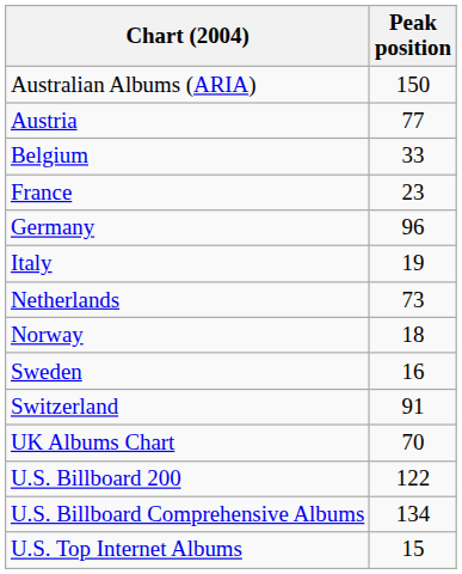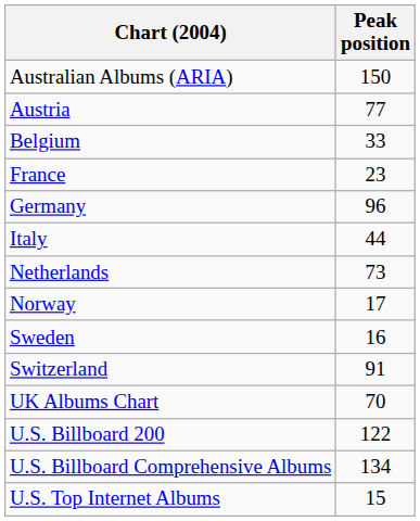 <table class="wikitable">
 <tr>
 <th>Chart (2004)</th>
 <th>Peak<br>position</th>
 </tr>
 <tr>
 <td>Australian Albums (<a href='#'>ARIA</a>)</td>
 <td align="center">150</td>
 </tr>
 <tr>
 <td><a href='#'>Austria</a></td>
 <td align="center">77</td>
 </tr>
 <tr>
 <td><a href='#'>Belgium</a></td>
 <td align="center">33</td>
 </tr>
 <tr>
 <td><a href='#'>France</a></td>
 <td align="center">23</td>
 </tr>
 <tr>
 <td><a href='#'>Germany</a></td>
 <td align="center">96</td>
 </tr>
 <tr>
 <td><a href='#'>Italy</a></td>
-<td align="center">19</td>
+<td align="center">44</td>
 </tr>
 <tr>
 <td><a href='#'>Netherlands</a></td>
 <td align="center">73</td>
 </tr>
 <tr>
 <td><a href='#'>Norway</a></td>
-<td align="center">18</td>
+<td align="center">17</td>
 </tr>
 <tr>
 <td><a href='#'>Sweden</a></td>
 <td align="center">16</td>
 </tr>
 <tr>
 <td><a href='#'>Switzerland</a></td>
 <td align="center">91</td>
 </tr>
 <tr>
 <td><a href='#'>UK Albums Chart</a></td>
 <td align="center">70</td>
 </tr>
 <tr>
 <td><a href='#'>U.S. Billboard 200</a></td>
 <td align="center">122</td>
 </tr>
 <tr>
 <td><a href='#'>U.S. Billboard Comprehensive Albums</a></td>
 <td align="center">134</td>
 </tr>
 <tr>
 <td><a href='#'>U.S. Top Internet Albums</a></td>
 <td align="center">15</td>
 </tr>
 </table>
